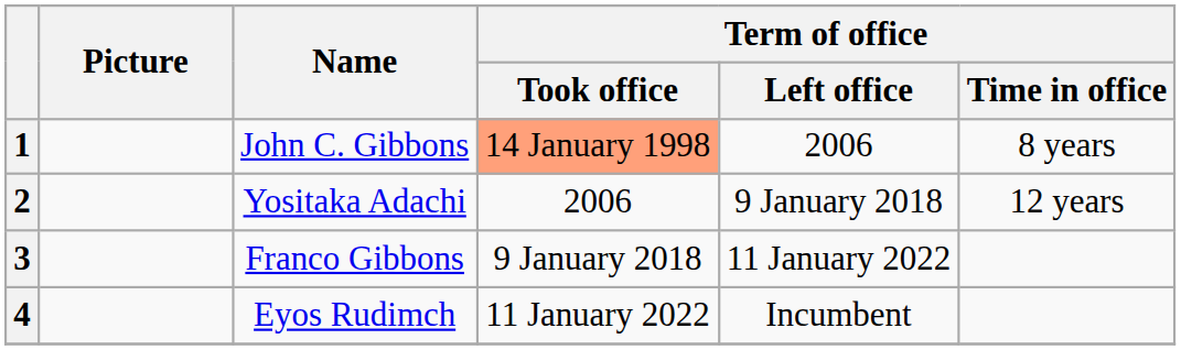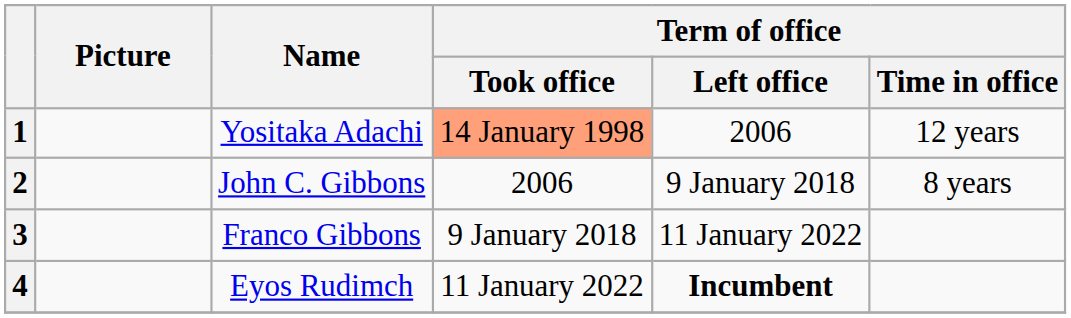 <table class="wikitable" style="font-size:90%;text-align:center">
 <tr bgcolor=#cccccc>
 <th rowspan="2"></th>
 <th rowspan="2" style="width:75px;">Picture</th>
 <th rowspan="2">Name</th>
 <th colspan="3"><strong>Term of office</strong></th>
 </tr>
 <tr>
 <th>Took office</th>
 <th>Left office</th>
 <th><strong>Time in office</strong></th>
 </tr>
 <tr>
 <th>1</th>
 <td></td>
-<td><a href='#'>John C. Gibbons</a><br></td>
+<td><a href='#'>Yositaka Adachi</a></td>
 <td style="background: lightsalmon;">14 January 1998</td>
 <td>2006</td>
-<td>8 years</td>
+<td>12 years</td>
 </tr>
 <tr>
 <th>2</th>
 <td></td>
-<td><a href='#'>Yositaka Adachi</a></td>
+<td><a href='#'>John C. Gibbons</a><br></td>
 <td>2006</td>
 <td>9 January 2018</td>
-<td>12 years</td>
+<td>8 years</td>
 </tr>
 <tr>
 <th>3</th>
 <td></td>
 <td><a href='#'>Franco Gibbons</a></td>
 <td>9 January 2018</td>
 <td>11 January 2022</td>
 <td></td>
 </tr>
 <tr>
 <th>4</th>
 <td></td>
 <td><a href='#'>Eyos Rudimch</a></td>
 <td>11 January 2022</td>
-<td>Incumbent</td>
+<td><strong>Incumbent</strong></td>
 <td></td>
 </tr>
 <tr>
 </tr>
 </table>
